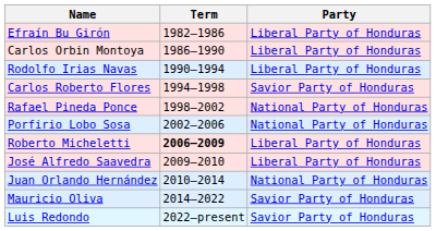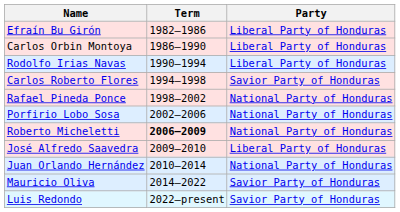 <table class="wikitable" |>
 <tr>
 <th>Name</th>
 <th>Term</th>
 <th>Party</th>
 </tr>
 <tr style="background:#ffe1e1">
 <td><a href='#'>Efraín Bu Girón</a></td>
 <td>1982–1986</td>
 <td><a href='#'>Liberal Party of Honduras</a></td>
 </tr>
 <tr style="background:#ffe1e1">
 <td>Carlos Orbin Montoya</td>
 <td>1986–1990</td>
 <td><a href='#'>Liberal Party of Honduras</a></td>
 </tr>
 <tr style="background:#def;">
 <td><a href='#'>Rodolfo Irias Navas</a></td>
 <td>1990–1994</td>
 <td><a href='#'>Liberal Party of Honduras</a></td>
 </tr>
 <tr style="background:#ffe1e1">
 <td><a href='#'>Carlos Roberto Flores</a></td>
 <td>1994–1998</td>
 <td><a href='#'>Savior Party of Honduras</a></td>
 </tr>
 <tr style="background:#ffe1e1">
 <td><a href='#'>Rafael Pineda Ponce</a></td>
 <td>1998–2002</td>
 <td><a href='#'>National Party of Honduras</a></td>
 </tr>
 <tr style="background:#def;">
 <td><a href='#'>Porfirio Lobo Sosa</a></td>
 <td>2002–2006</td>
 <td><a href='#'>National Party of Honduras</a></td>
 </tr>
 <tr style="background:#ffe1e1">
 <td><a href='#'>Roberto Micheletti</a></td>
 <td><strong>2006–2009</strong></td>
-<td><a href='#'>Liberal Party of Honduras</a></td>
+<td><a href='#'>National Party of Honduras</a></td>
 </tr>
 <tr style="background:#ffe1e1">
 <td><a href='#'>José Alfredo Saavedra</a><br></td>
 <td>2009–2010</td>
 <td><a href='#'>Liberal Party of Honduras</a></td>
 </tr>
 <tr style="background:#def;">
 <td><a href='#'>Juan Orlando Hernández</a></td>
 <td>2010–2014</td>
 <td><a href='#'>National Party of Honduras</a></td>
 </tr>
 <tr style="background:#def;">
 <td><a href='#'>Mauricio Oliva</a></td>
 <td>2014–2022</td>
 <td><a href='#'>Savior Party of Honduras</a></td>
 </tr>
 <tr style="background:#e0f7ff">
 <td><a href='#'>Luis Redondo</a></td>
 <td>2022–present</td>
 <td><a href='#'>Savior Party of Honduras</a></td>
 </tr>
 </table>
